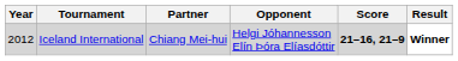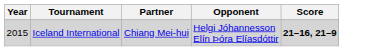 <table class="sortable wikitable" style="font-size: 90%;">
 <tr>
 <th>Year</th>
 <th>Tournament</th>
 <th>Partner</th>
 <th>Opponent</th>
 <th>Score</th>
-<th>Result</th>
 </tr>
 <tr style="background:#D5D5D5">
-<td align="center">2012</td>
+<td align="center">2015</td>
 <td align="left"><a href='#'>Iceland International</a></td>
 <td align="left"> <a href='#'>Chiang Mei-hui</a></td>
 <td align="left"> <a href='#'>Helgi Jóhannesson</a><br> <a href='#'>Elín Þóra Elíasdóttir</a></td>
 <td align="left"><strong>21–16, 21–9</strong></td>
-<td style="text-align:left; background:white"> <strong>Winner</strong></td>
 </tr>
 </table>
